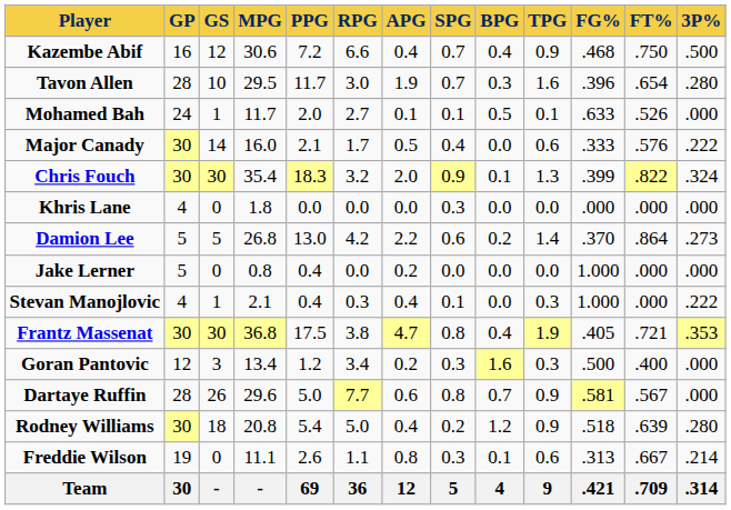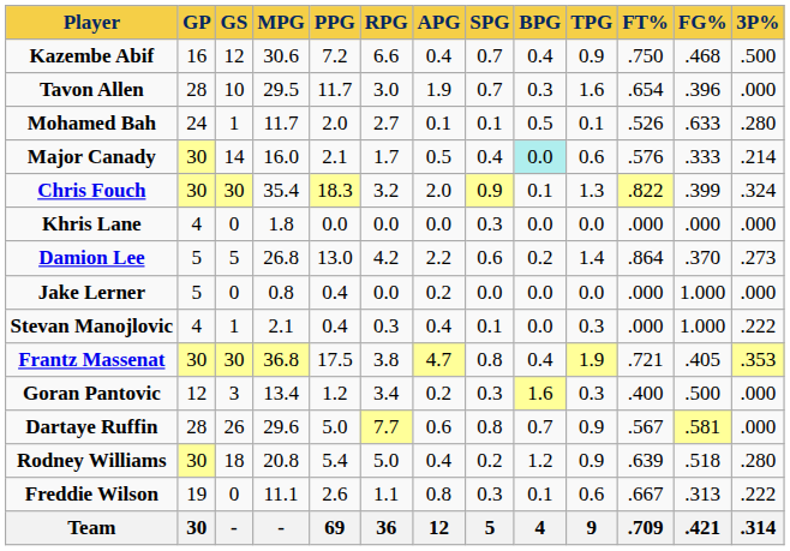 <table class="wikitable sortable" style="font-size: 95%;text-align:center">
 <tr>
 <th style="background:#F5CF47;color:#002663;">Player</th>
 <th style="background:#F5CF47;color:#002663;">GP</th>
 <th style="background:#F5CF47;color:#002663;">GS</th>
 <th style="background:#F5CF47;color:#002663;">MPG</th>
 <th style="background:#F5CF47;color:#002663;">PPG</th>
 <th style="background:#F5CF47;color:#002663;">RPG</th>
 <th style="background:#F5CF47;color:#002663;">APG</th>
 <th style="background:#F5CF47;color:#002663;">SPG</th>
 <th style="background:#F5CF47;color:#002663;">BPG</th>
 <th style="background:#F5CF47;color:#002663;">TPG</th>
+<th style="background:#F5CF47;color:#002663;">FT%</th>
 <th style="background:#F5CF47;color:#002663;">FG%</th>
-<th style="background:#F5CF47;color:#002663;">FT%</th>
 <th style="background:#F5CF47;color:#002663;">3P%</th>
 </tr>
 <tr>
 <td data-sort-value="Abif, Kazembe"><strong>Kazembe Abif</strong></td>
 <td>16</td>
 <td>12</td>
 <td>30.6</td>
 <td>7.2</td>
 <td>6.6</td>
 <td>0.4</td>
 <td>0.7</td>
 <td>0.4</td>
 <td>0.9</td>
+<td>.750</td>
 <td>.468</td>
-<td>.750</td>
 <td>.500</td>
 </tr>
 <tr>
 <td data-sort-value="Allen, Tavon"><strong>Tavon Allen</strong></td>
 <td>28</td>
 <td>10</td>
 <td>29.5</td>
 <td>11.7</td>
 <td>3.0</td>
 <td>1.9</td>
 <td>0.7</td>
 <td>0.3</td>
 <td>1.6</td>
+<td>.654</td>
 <td>.396</td>
-<td>.654</td>
-<td>.280</td>
+<td>.000</td>
 </tr>
 <tr>
 <td data-sort-value="Bah, Mohamed"><strong>Mohamed Bah</strong></td>
 <td>24</td>
 <td>1</td>
 <td>11.7</td>
 <td>2.0</td>
 <td>2.7</td>
 <td>0.1</td>
 <td>0.1</td>
 <td>0.5</td>
 <td>0.1</td>
+<td>.526</td>
 <td>.633</td>
-<td>.526</td>
-<td>.000</td>
+<td>.280</td>
 </tr>
 <tr>
 <td data-sort-value="Canady, Major"><strong>Major Canady</strong></td>
 <td style="background:#FFFF99">30</td>
 <td>14</td>
 <td>16.0</td>
 <td>2.1</td>
 <td>1.7</td>
 <td>0.5</td>
 <td>0.4</td>
-<td>0.0</td>
+<td style="background: paleturquoise;">0.0</td>
 <td>0.6</td>
+<td>.576</td>
 <td>.333</td>
-<td>.576</td>
-<td>.222</td>
+<td>.214</td>
 </tr>
 <tr>
 <td data-sort-value="Fouch, Chris"><strong><a href='#'>Chris Fouch</a></strong></td>
 <td style="background:#FFFF99">30</td>
 <td style="background:#FFFF99">30</td>
 <td>35.4</td>
 <td style="background:#FFFF99">18.3</td>
 <td>3.2</td>
 <td>2.0</td>
 <td style="background:#FFFF99">0.9</td>
 <td>0.1</td>
 <td>1.3</td>
+<td style="background:#FFFF99">.822</td>
 <td>.399</td>
-<td style="background:#FFFF99">.822</td>
 <td>.324</td>
 </tr>
 <tr>
 <td data-sort-value="Lane, Khris"><strong>Khris Lane</strong></td>
 <td>4</td>
 <td>0</td>
 <td>1.8</td>
 <td>0.0</td>
 <td>0.0</td>
 <td>0.0</td>
 <td>0.3</td>
 <td>0.0</td>
 <td>0.0</td>
 <td>.000</td>
 <td>.000</td>
 <td>.000</td>
 </tr>
 <tr>
 <td data-sort-value="Lee, Damion"><strong><a href='#'>Damion Lee</a></strong></td>
 <td>5</td>
 <td>5</td>
 <td>26.8</td>
 <td>13.0</td>
 <td>4.2</td>
 <td>2.2</td>
 <td>0.6</td>
 <td>0.2</td>
 <td>1.4</td>
+<td>.864</td>
 <td>.370</td>
-<td>.864</td>
 <td>.273</td>
 </tr>
 <tr>
 <td data-sort-value="Lerner, Jake"><strong>Jake Lerner</strong></td>
 <td>5</td>
 <td>0</td>
 <td>0.8</td>
 <td>0.4</td>
 <td>0.0</td>
 <td>0.2</td>
 <td>0.0</td>
 <td>0.0</td>
 <td>0.0</td>
+<td>.000</td>
 <td>1.000</td>
-<td>.000</td>
 <td>.000</td>
 </tr>
 <tr>
 <td data-sort-value="Manojlovic, Stevan"><strong>Stevan Manojlovic</strong></td>
 <td>4</td>
 <td>1</td>
 <td>2.1</td>
 <td>0.4</td>
 <td>0.3</td>
 <td>0.4</td>
 <td>0.1</td>
 <td>0.0</td>
 <td>0.3</td>
+<td>.000</td>
 <td>1.000</td>
-<td>.000</td>
 <td>.222</td>
 </tr>
 <tr>
 <td data-sort-value="Massenat, Frantz"><strong><a href='#'>Frantz Massenat</a></strong></td>
 <td style="background:#FFFF99">30</td>
 <td style="background:#FFFF99">30</td>
 <td style="background:#FFFF99">36.8</td>
 <td>17.5</td>
 <td>3.8</td>
 <td style="background:#FFFF99">4.7</td>
 <td>0.8</td>
 <td>0.4</td>
 <td style="background:#FFFF99">1.9</td>
+<td>.721</td>
 <td>.405</td>
-<td>.721</td>
 <td style="background:#FFFF99">.353</td>
 </tr>
 <tr>
 <td data-sort-value="Pantovic, Goran"><strong>Goran Pantovic</strong></td>
 <td>12</td>
 <td>3</td>
 <td>13.4</td>
 <td>1.2</td>
 <td>3.4</td>
 <td>0.2</td>
 <td>0.3</td>
 <td style="background:#FFFF99">1.6</td>
 <td>0.3</td>
+<td>.400</td>
 <td>.500</td>
-<td>.400</td>
 <td>.000</td>
 </tr>
 <tr>
 <td data-sort-value="Ruffin, Dartaye"><strong>Dartaye Ruffin</strong></td>
 <td>28</td>
 <td>26</td>
 <td>29.6</td>
 <td>5.0</td>
 <td style="background:#FFFF99">7.7</td>
 <td>0.6</td>
 <td>0.8</td>
 <td>0.7</td>
 <td>0.9</td>
+<td>.567</td>
 <td style="background:#FFFF99">.581</td>
-<td>.567</td>
 <td>.000</td>
 </tr>
 <tr>
 <td data-sort-value="Williams, Rodney"><strong>Rodney Williams</strong></td>
 <td style="background:#FFFF99">30</td>
 <td>18</td>
 <td>20.8</td>
 <td>5.4</td>
 <td>5.0</td>
 <td>0.4</td>
 <td>0.2</td>
 <td>1.2</td>
 <td>0.9</td>
+<td>.639</td>
 <td>.518</td>
-<td>.639</td>
 <td>.280</td>
 </tr>
 <tr>
 <td data-sort-value="Wilson, Freddie"><strong>Freddie Wilson</strong></td>
 <td>19</td>
 <td>0</td>
 <td>11.1</td>
 <td>2.6</td>
 <td>1.1</td>
 <td>0.8</td>
 <td>0.3</td>
 <td>0.1</td>
 <td>0.6</td>
+<td>.667</td>
 <td>.313</td>
-<td>.667</td>
-<td>.214</td>
+<td>.222</td>
 </tr>
 <tr>
 <th>Team</th>
 <th>30</th>
 <th>-</th>
 <th>-</th>
 <th>69</th>
 <th>36</th>
 <th>12</th>
 <th>5</th>
 <th>4</th>
 <th>9</th>
+<th>.709</th>
 <th>.421</th>
-<th>.709</th>
 <th>.314</th>
 </tr>
 </table>
